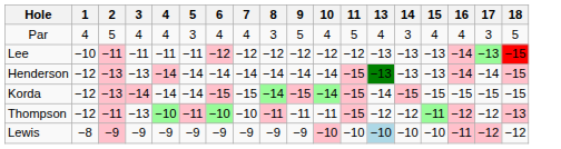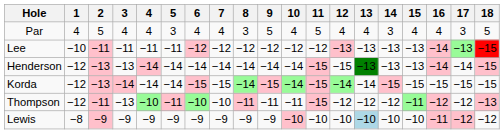 <table class="wikitable" style="text-align:center">
 <tr>
 <th>Hole</th>
 <th>1</th>
 <th>2</th>
 <th>3</th>
 <th>4</th>
 <th>5</th>
 <th>6</th>
 <th>7</th>
 <th>8</th>
 <th>9</th>
 <th>10</th>
 <th>11</th>
+<th>12</th>
 <th>13</th>
 <th>14</th>
 <th>15</th>
 <th>16</th>
 <th>17</th>
 <th>18</th>
 </tr>
 <tr>
 <td>Par</td>
 <td>4</td>
 <td>5</td>
 <td>4</td>
 <td>4</td>
 <td>3</td>
 <td>4</td>
 <td>4</td>
 <td>3</td>
 <td>5</td>
 <td>4</td>
 <td>5</td>
 <td>4</td>
+<td>4</td>
 <td>3</td>
 <td>4</td>
 <td>4</td>
 <td>3</td>
 <td>5</td>
 </tr>
 <tr>
 <td align=left> Lee</td>
 <td>−10</td>
 <td style="background: Pink;">−11</td>
 <td>−11</td>
 <td>−11</td>
 <td>−11</td>
 <td style="background: Pink;">−12</td>
 <td>−12</td>
 <td>−12</td>
 <td>−12</td>
 <td>−12</td>
 <td>−12</td>
+<td style="background: Pink;">−13</td>
 <td>−13</td>
 <td>−13</td>
 <td>−13</td>
 <td style="background: Pink;">−14</td>
 <td style="background: PaleGreen;">−13</td>
 <td style="background: Red;">−15</td>
 </tr>
 <tr>
 <td align=left> Henderson</td>
 <td>−12</td>
 <td style="background: Pink;">−13</td>
 <td>−13</td>
 <td style="background: Pink;">−14</td>
 <td>−14</td>
 <td>−14</td>
 <td>−14</td>
 <td>−14</td>
 <td>−14</td>
 <td>−14</td>
 <td style="background: Pink;">−15</td>
+<td>−15</td>
 <td style="background: Green;">−13</td>
 <td>−13</td>
 <td>−13</td>
 <td style="background: Pink;">−14</td>
 <td>−14</td>
 <td style="background: Pink;">−15</td>
 </tr>
 <tr>
 <td align=left> Korda</td>
 <td>−12</td>
 <td style="background: Pink;">−13</td>
 <td style="background: Pink;">−14</td>
 <td>−14</td>
 <td>−14</td>
 <td style="background: Pink;">−15</td>
 <td>−15</td>
 <td style="background: PaleGreen;">−14</td>
 <td style="background: Pink;">−15</td>
 <td style="background: PaleGreen;">−14</td>
 <td style="background: Pink;">−15</td>
+<td style="background: PaleGreen;">−14</td>
 <td>−14</td>
 <td style="background: Pink;">−15</td>
 <td>−15</td>
 <td>−15</td>
 <td>−15</td>
 <td>−15</td>
 </tr>
 <tr>
 <td align=left> Thompson</td>
 <td>−12</td>
 <td style="background: Pink;">−11</td>
 <td>−13</td>
 <td style="background: PaleGreen;">−10</td>
 <td style="background: Pink;">−11</td>
 <td style="background: PaleGreen;">−10</td>
 <td>−10</td>
 <td style="background: Pink;">−11</td>
 <td>−11</td>
 <td>−11</td>
 <td style="background: Pink;">−15</td>
 <td>−12</td>
 <td>−12</td>
+<td>−12</td>
 <td style="background: PaleGreen;">−11</td>
 <td style="background: Pink;">−12</td>
 <td>−12</td>
 <td style="background: Pink;">−13</td>
 </tr>
 <tr>
 <td align=left> Lewis</td>
 <td>−8</td>
 <td style="background: Pink;">−9</td>
 <td>−9</td>
 <td>−9</td>
 <td>−9</td>
 <td>−9</td>
 <td>−9</td>
 <td>−9</td>
 <td>−9</td>
 <td style="background: Pink;">−10</td>
 <td>−10</td>
+<td>−10</td>
 <td style="background: lightblue;">−10</td>
 <td>−10</td>
 <td>−10</td>
 <td style="background: Pink;">−11</td>
 <td style="background: Pink;">−12</td>
 <td>−12<br></td>
 </tr>
 </table>
